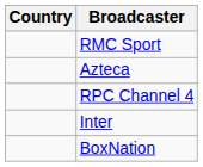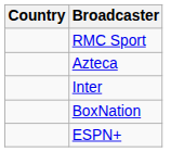 <table class="wikitable">
 <tr>
 <th align=center>Country</th>
 <th align=center>Broadcaster</th>
 </tr>
 <tr>
 <td></td>
 <td><a href='#'>RMC Sport</a></td>
 </tr>
 <tr>
 <td></td>
 <td><a href='#'>Azteca</a></td>
 </tr>
 <tr>
 <td></td>
-<td><a href='#'>RPC Channel 4</a></td>
-</tr>
-<tr>
-<td></td>
 <td><a href='#'>Inter</a></td>
 </tr>
 <tr>
 <td></td>
 <td><a href='#'>BoxNation</a></td>
 </tr>
+<tr>
+<td></td>
+<td><a href='#'>ESPN+</a></td>
+</tr>
 </table>
